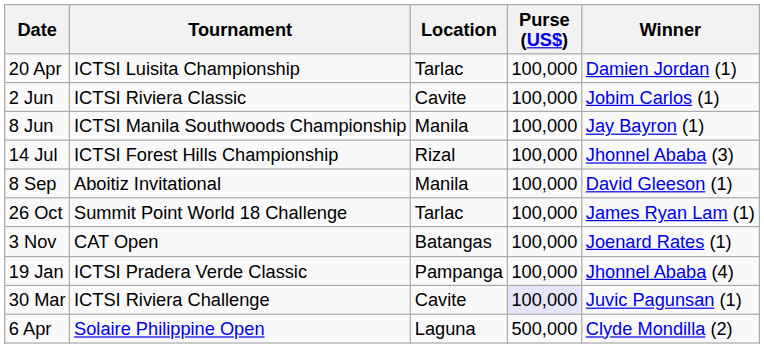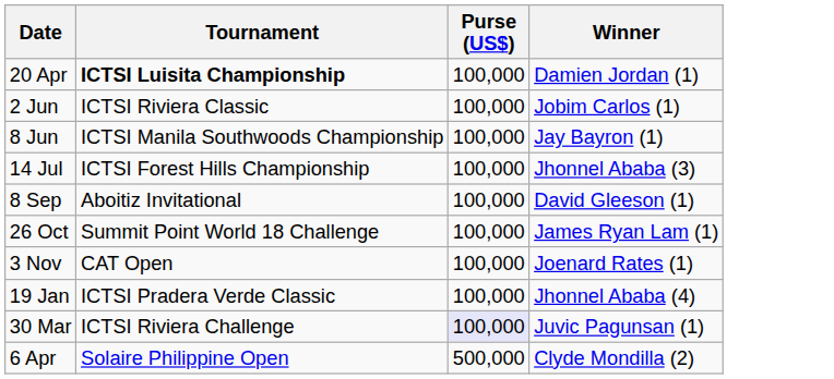 <table class="wikitable" style="font-size:95%">
 <tr>
 <th>Date</th>
 <th>Tournament</th>
-<th>Location</th>
 <th>Purse<br>(<a href='#'>US$</a>)</th>
 <th>Winner</th>
 </tr>
 <tr>
 <td>20 Apr</td>
-<td>ICTSI Luisita Championship</td>
-<td>Tarlac</td>
+<td><strong>ICTSI Luisita Championship</strong></td>
 <td align=right>100,000</td>
 <td> <a href='#'>Damien Jordan</a> (1)</td>
 </tr>
 <tr>
 <td>2 Jun</td>
 <td>ICTSI Riviera Classic</td>
-<td>Cavite</td>
 <td align=right>100,000</td>
 <td> <a href='#'>Jobim Carlos</a> (1)</td>
 </tr>
 <tr>
 <td>8 Jun</td>
 <td>ICTSI Manila Southwoods Championship</td>
-<td>Manila</td>
 <td align=right>100,000</td>
 <td> <a href='#'>Jay Bayron</a> (1)</td>
 </tr>
 <tr>
 <td>14 Jul</td>
 <td>ICTSI Forest Hills Championship</td>
-<td>Rizal</td>
 <td align=right>100,000</td>
 <td> <a href='#'>Jhonnel Ababa</a> (3)</td>
 </tr>
 <tr>
 <td>8 Sep</td>
 <td>Aboitiz Invitational</td>
-<td>Manila</td>
 <td align=right>100,000</td>
 <td> <a href='#'>David Gleeson</a> (1)</td>
 </tr>
 <tr>
 <td>26 Oct</td>
 <td>Summit Point World 18 Challenge</td>
-<td>Tarlac</td>
 <td align=right>100,000</td>
 <td> <a href='#'>James Ryan Lam</a> (1)</td>
 </tr>
 <tr>
 <td>3 Nov</td>
 <td>CAT Open</td>
-<td>Batangas</td>
 <td align=right>100,000</td>
 <td> <a href='#'>Joenard Rates</a> (1)</td>
 </tr>
 <tr>
 <td>19 Jan</td>
 <td>ICTSI Pradera Verde Classic</td>
-<td>Pampanga</td>
 <td align=right>100,000</td>
 <td> <a href='#'>Jhonnel Ababa</a> (4)</td>
 </tr>
 <tr>
 <td>30 Mar</td>
 <td>ICTSI Riviera Challenge</td>
-<td>Cavite</td>
 <td align=right style="background: lavender;">100,000</td>
 <td> <a href='#'>Juvic Pagunsan</a> (1)</td>
 </tr>
 <tr>
 <td>6 Apr</td>
 <td><a href='#'>Solaire Philippine Open</a></td>
-<td>Laguna</td>
 <td align=right>500,000</td>
 <td> <a href='#'>Clyde Mondilla</a> (2)</td>
 </tr>
 </table>
